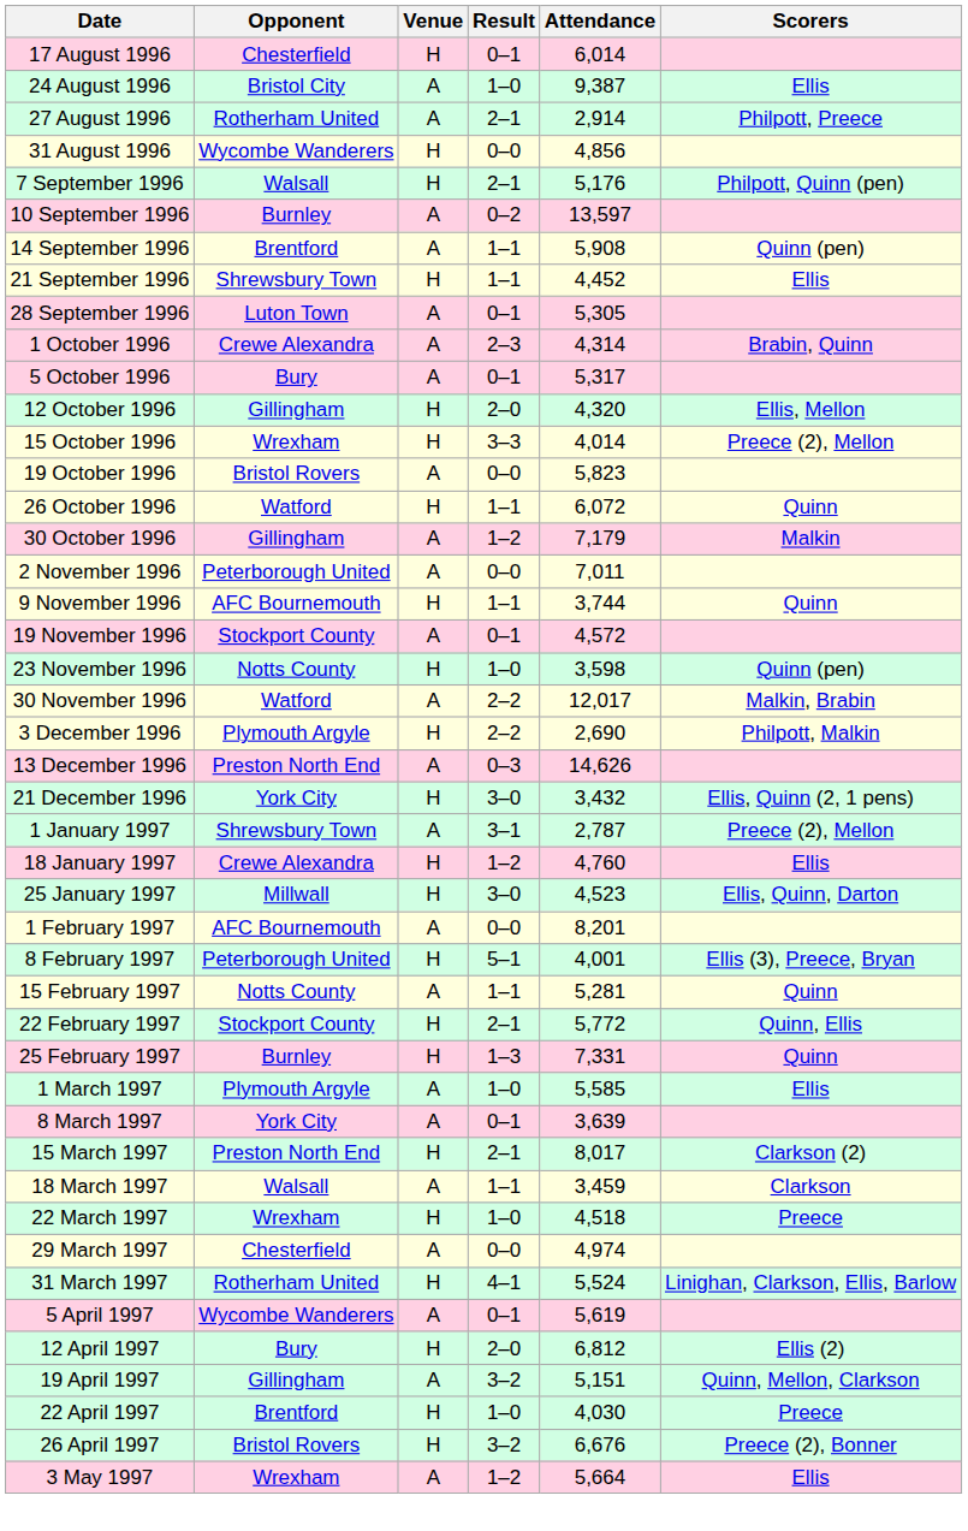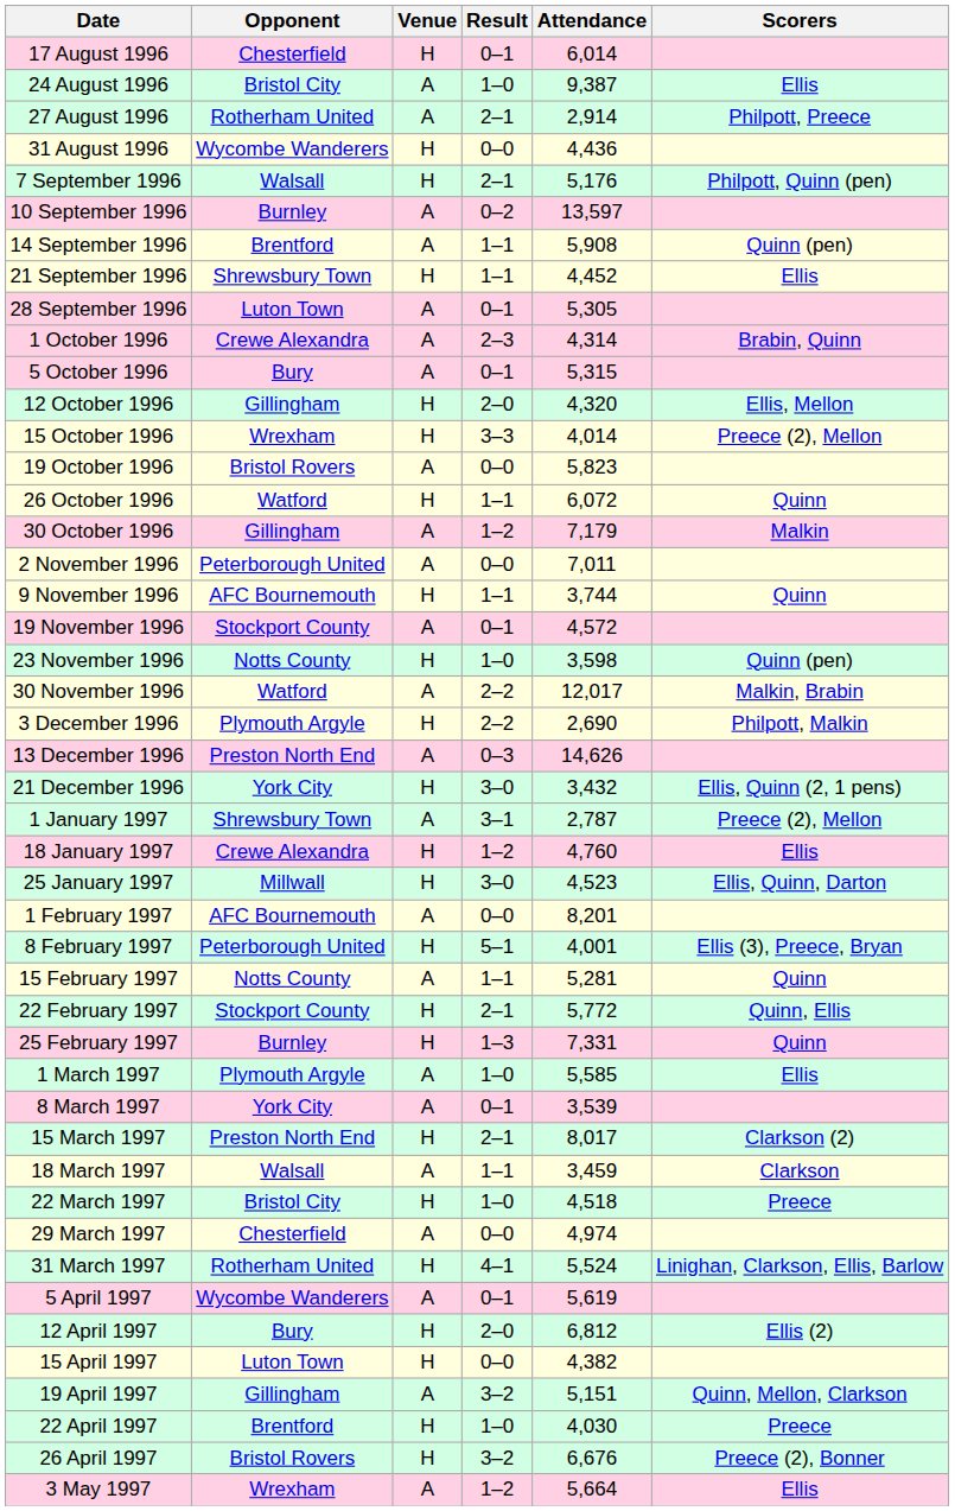 <table class="wikitable sortable" style="font-size:100%; text-align:center">
 <tr>
 <th>Date</th>
 <th>Opponent</th>
 <th>Venue</th>
 <th>Result</th>
 <th>Attendance</th>
 <th>Scorers</th>
 </tr>
 <tr style="background-color: #ffd0e3;">
 <td>17 August 1996</td>
 <td><a href='#'>Chesterfield</a></td>
 <td>H</td>
 <td>0–1</td>
 <td>6,014</td>
 <td></td>
 </tr>
 <tr style="background-color: #d0ffe3;">
 <td>24 August 1996</td>
 <td><a href='#'>Bristol City</a></td>
 <td>A</td>
 <td>1–0</td>
 <td>9,387</td>
 <td><a href='#'>Ellis</a></td>
 </tr>
 <tr style="background-color: #d0ffe3;">
 <td>27 August 1996</td>
 <td><a href='#'>Rotherham United</a></td>
 <td>A</td>
 <td>2–1</td>
 <td>2,914</td>
 <td><a href='#'>Philpott</a>, <a href='#'>Preece</a></td>
 </tr>
 <tr style="background-color: #ffffdd;">
 <td>31 August 1996</td>
 <td><a href='#'>Wycombe Wanderers</a></td>
 <td>H</td>
 <td>0–0</td>
-<td>4,856</td>
+<td>4,436</td>
 <td></td>
 </tr>
 <tr style="background-color: #d0ffe3;">
 <td>7 September 1996</td>
 <td><a href='#'>Walsall</a></td>
 <td>H</td>
 <td>2–1</td>
 <td>5,176</td>
 <td><a href='#'>Philpott</a>, <a href='#'>Quinn</a> (pen)</td>
 </tr>
 <tr style="background-color: #ffd0e3;">
 <td>10 September 1996</td>
 <td><a href='#'>Burnley</a></td>
 <td>A</td>
 <td>0–2</td>
 <td>13,597</td>
 <td></td>
 </tr>
 <tr style="background-color: #ffffdd;">
 <td>14 September 1996</td>
 <td><a href='#'>Brentford</a></td>
 <td>A</td>
 <td>1–1</td>
 <td>5,908</td>
 <td><a href='#'>Quinn</a> (pen)</td>
 </tr>
 <tr style="background-color: #ffffdd;">
 <td>21 September 1996</td>
 <td><a href='#'>Shrewsbury Town</a></td>
 <td>H</td>
 <td>1–1</td>
 <td>4,452</td>
 <td><a href='#'>Ellis</a></td>
 </tr>
 <tr style="background-color: #ffd0e3;">
 <td>28 September 1996</td>
 <td><a href='#'>Luton Town</a></td>
 <td>A</td>
 <td>0–1</td>
 <td>5,305</td>
 <td></td>
 </tr>
 <tr style="background-color: #ffd0e3;">
 <td>1 October 1996</td>
 <td><a href='#'>Crewe Alexandra</a></td>
 <td>A</td>
 <td>2–3</td>
 <td>4,314</td>
 <td><a href='#'>Brabin</a>, <a href='#'>Quinn</a></td>
 </tr>
 <tr style="background-color: #ffd0e3;">
 <td>5 October 1996</td>
 <td><a href='#'>Bury</a></td>
 <td>A</td>
 <td>0–1</td>
-<td>5,317</td>
+<td>5,315</td>
 <td></td>
 </tr>
 <tr style="background-color: #d0ffe3;">
 <td>12 October 1996</td>
 <td><a href='#'>Gillingham</a></td>
 <td>H</td>
 <td>2–0</td>
 <td>4,320</td>
 <td><a href='#'>Ellis</a>, <a href='#'>Mellon</a></td>
 </tr>
 <tr style="background-color: #ffffdd;">
 <td>15 October 1996</td>
 <td><a href='#'>Wrexham</a></td>
 <td>H</td>
 <td>3–3</td>
 <td>4,014</td>
 <td><a href='#'>Preece</a> (2), <a href='#'>Mellon</a></td>
 </tr>
 <tr style="background-color: #ffffdd;">
 <td>19 October 1996</td>
 <td><a href='#'>Bristol Rovers</a></td>
 <td>A</td>
 <td>0–0</td>
 <td>5,823</td>
 <td></td>
 </tr>
 <tr style="background-color: #ffffdd;">
 <td>26 October 1996</td>
 <td><a href='#'>Watford</a></td>
 <td>H</td>
 <td>1–1</td>
 <td>6,072</td>
 <td><a href='#'>Quinn</a></td>
 </tr>
 <tr style="background-color: #ffd0e3;">
 <td>30 October 1996</td>
 <td><a href='#'>Gillingham</a></td>
 <td>A</td>
 <td>1–2</td>
 <td>7,179</td>
 <td><a href='#'>Malkin</a></td>
 </tr>
 <tr style="background-color: #ffffdd;">
 <td>2 November 1996</td>
 <td><a href='#'>Peterborough United</a></td>
 <td>A</td>
 <td>0–0</td>
 <td>7,011</td>
 <td></td>
 </tr>
 <tr style="background-color: #ffffdd;">
 <td>9 November 1996</td>
 <td><a href='#'>AFC Bournemouth</a></td>
 <td>H</td>
 <td>1–1</td>
 <td>3,744</td>
 <td><a href='#'>Quinn</a></td>
 </tr>
 <tr style="background-color: #ffd0e3;">
 <td>19 November 1996</td>
 <td><a href='#'>Stockport County</a></td>
 <td>A</td>
 <td>0–1</td>
 <td>4,572</td>
 <td></td>
 </tr>
 <tr style="background-color: #d0ffe3;">
 <td>23 November 1996</td>
 <td><a href='#'>Notts County</a></td>
 <td>H</td>
 <td>1–0</td>
 <td>3,598</td>
 <td><a href='#'>Quinn</a> (pen)</td>
 </tr>
 <tr style="background-color: #ffffdd;">
 <td>30 November 1996</td>
 <td><a href='#'>Watford</a></td>
 <td>A</td>
 <td>2–2</td>
 <td>12,017</td>
 <td><a href='#'>Malkin</a>, <a href='#'>Brabin</a></td>
 </tr>
 <tr style="background-color: #ffffdd;">
 <td>3 December 1996</td>
 <td><a href='#'>Plymouth Argyle</a></td>
 <td>H</td>
 <td>2–2</td>
 <td>2,690</td>
 <td><a href='#'>Philpott</a>, <a href='#'>Malkin</a></td>
 </tr>
 <tr style="background-color: #ffd0e3;">
 <td>13 December 1996</td>
 <td><a href='#'>Preston North End</a></td>
 <td>A</td>
 <td>0–3</td>
 <td>14,626</td>
 <td></td>
 </tr>
 <tr style="background-color: #d0ffe3;">
 <td>21 December 1996</td>
 <td><a href='#'>York City</a></td>
 <td>H</td>
 <td>3–0</td>
 <td>3,432</td>
 <td><a href='#'>Ellis</a>, <a href='#'>Quinn</a> (2, 1 pens)</td>
 </tr>
 <tr style="background-color: #d0ffe3;">
 <td>1 January 1997</td>
 <td><a href='#'>Shrewsbury Town</a></td>
 <td>A</td>
 <td>3–1</td>
 <td>2,787</td>
 <td><a href='#'>Preece</a> (2), <a href='#'>Mellon</a></td>
 </tr>
 <tr style="background-color: #ffd0e3;">
 <td>18 January 1997</td>
 <td><a href='#'>Crewe Alexandra</a></td>
 <td>H</td>
 <td>1–2</td>
 <td>4,760</td>
 <td><a href='#'>Ellis</a></td>
 </tr>
 <tr style="background-color: #d0ffe3;">
 <td>25 January 1997</td>
 <td><a href='#'>Millwall</a></td>
 <td>H</td>
 <td>3–0</td>
 <td>4,523</td>
 <td><a href='#'>Ellis</a>, <a href='#'>Quinn</a>, <a href='#'>Darton</a></td>
 </tr>
 <tr style="background-color: #ffffdd;">
 <td>1 February 1997</td>
 <td><a href='#'>AFC Bournemouth</a></td>
 <td>A</td>
 <td>0–0</td>
 <td>8,201</td>
 <td></td>
 </tr>
 <tr style="background-color: #d0ffe3;">
 <td>8 February 1997</td>
 <td><a href='#'>Peterborough United</a></td>
 <td>H</td>
 <td>5–1</td>
 <td>4,001</td>
 <td><a href='#'>Ellis</a> (3), <a href='#'>Preece</a>, <a href='#'>Bryan</a></td>
 </tr>
 <tr style="background-color: #ffffdd;">
 <td>15 February 1997</td>
 <td><a href='#'>Notts County</a></td>
 <td>A</td>
 <td>1–1</td>
 <td>5,281</td>
 <td><a href='#'>Quinn</a></td>
 </tr>
 <tr style="background-color: #d0ffe3;">
 <td>22 February 1997</td>
 <td><a href='#'>Stockport County</a></td>
 <td>H</td>
 <td>2–1</td>
 <td>5,772</td>
 <td><a href='#'>Quinn</a>, <a href='#'>Ellis</a></td>
 </tr>
 <tr style="background-color: #ffd0e3;">
 <td>25 February 1997</td>
 <td><a href='#'>Burnley</a></td>
 <td>H</td>
 <td>1–3</td>
 <td>7,331</td>
 <td><a href='#'>Quinn</a></td>
 </tr>
 <tr style="background-color: #d0ffe3;">
 <td>1 March 1997</td>
 <td><a href='#'>Plymouth Argyle</a></td>
 <td>A</td>
 <td>1–0</td>
 <td>5,585</td>
 <td><a href='#'>Ellis</a></td>
 </tr>
 <tr style="background-color: #ffd0e3;">
 <td>8 March 1997</td>
 <td><a href='#'>York City</a></td>
 <td>A</td>
 <td>0–1</td>
-<td>3,639</td>
+<td>3,539</td>
 <td></td>
 </tr>
 <tr style="background-color: #d0ffe3;">
 <td>15 March 1997</td>
 <td><a href='#'>Preston North End</a></td>
 <td>H</td>
 <td>2–1</td>
 <td>8,017</td>
 <td><a href='#'>Clarkson</a> (2)</td>
 </tr>
 <tr style="background-color: #ffffdd;">
 <td>18 March 1997</td>
 <td><a href='#'>Walsall</a></td>
 <td>A</td>
 <td>1–1</td>
 <td>3,459</td>
 <td><a href='#'>Clarkson</a></td>
 </tr>
 <tr style="background-color: #d0ffe3;">
 <td>22 March 1997</td>
-<td><a href='#'>Wrexham</a></td>
+<td><a href='#'>Bristol City</a></td>
 <td>H</td>
 <td>1–0</td>
 <td>4,518</td>
 <td><a href='#'>Preece</a></td>
 </tr>
 <tr style="background-color: #ffffdd;">
 <td>29 March 1997</td>
 <td><a href='#'>Chesterfield</a></td>
 <td>A</td>
 <td>0–0</td>
 <td>4,974</td>
 <td></td>
 </tr>
 <tr style="background-color: #d0ffe3;">
 <td>31 March 1997</td>
 <td><a href='#'>Rotherham United</a></td>
 <td>H</td>
 <td>4–1</td>
 <td>5,524</td>
 <td><a href='#'>Linighan</a>, <a href='#'>Clarkson</a>, <a href='#'>Ellis</a>, <a href='#'>Barlow</a></td>
 </tr>
 <tr style="background-color: #ffd0e3;">
 <td>5 April 1997</td>
 <td><a href='#'>Wycombe Wanderers</a></td>
 <td>A</td>
 <td>0–1</td>
 <td>5,619</td>
 <td></td>
 </tr>
 <tr style="background-color: #d0ffe3;">
 <td>12 April 1997</td>
 <td><a href='#'>Bury</a></td>
 <td>H</td>
 <td>2–0</td>
 <td>6,812</td>
 <td><a href='#'>Ellis</a> (2)</td>
 </tr>
+<tr style="background-color: #ffffdd;">
+<td>15 April 1997</td>
+<td><a href='#'>Luton Town</a></td>
+<td>H</td>
+<td>0–0</td>
+<td>4,382</td>
+<td></td>
+</tr>
 <tr style="background-color: #d0ffe3;">
 <td>19 April 1997</td>
 <td><a href='#'>Gillingham</a></td>
 <td>A</td>
 <td>3–2</td>
 <td>5,151</td>
 <td><a href='#'>Quinn</a>, <a href='#'>Mellon</a>, <a href='#'>Clarkson</a></td>
 </tr>
 <tr style="background-color: #d0ffe3;">
 <td>22 April 1997</td>
 <td><a href='#'>Brentford</a></td>
 <td>H</td>
 <td>1–0</td>
 <td>4,030</td>
 <td><a href='#'>Preece</a></td>
 </tr>
 <tr style="background-color: #d0ffe3;">
 <td>26 April 1997</td>
 <td><a href='#'>Bristol Rovers</a></td>
 <td>H</td>
 <td>3–2</td>
 <td>6,676</td>
 <td><a href='#'>Preece</a> (2), <a href='#'>Bonner</a></td>
 </tr>
 <tr style="background-color: #ffd0e3;">
 <td>3 May 1997</td>
 <td><a href='#'>Wrexham</a></td>
 <td>A</td>
 <td>1–2</td>
 <td>5,664</td>
 <td><a href='#'>Ellis</a></td>
 </tr>
 </table>
